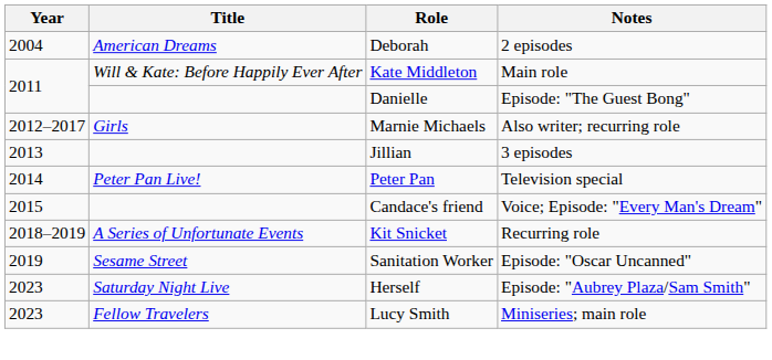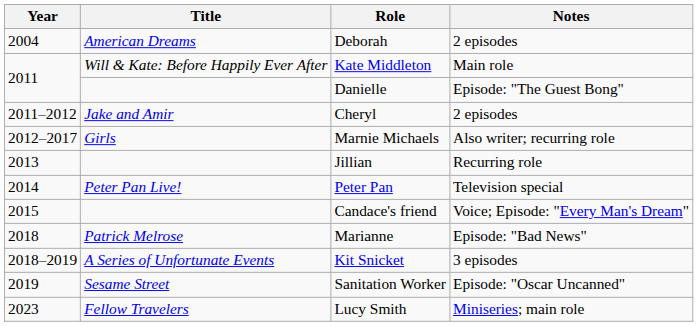 <table class="wikitable sortable">
 <tr>
 <th>Year</th>
 <th>Title</th>
 <th>Role</th>
 <th class="unsortable">Notes</th>
 </tr>
 <tr>
 <td>2004</td>
 <td><em><a href='#'>American Dreams</a></em></td>
 <td>Deborah</td>
 <td>2 episodes</td>
 </tr>
 <tr>
 <td rowspan="2">2011</td>
 <td><em>Will & Kate: Before Happily Ever After</em></td>
 <td><a href='#'>Kate Middleton</a></td>
 <td>Main role</td>
 </tr>
 <tr>
 <td><em></em></td>
 <td>Danielle</td>
 <td>Episode: "The Guest Bong"</td>
 </tr>
 <tr>
+<td>2011–2012</td>
+<td><em><a href='#'>Jake and Amir</a></em></td>
+<td>Cheryl</td>
+<td>2 episodes</td>
+</tr>
+<tr>
 <td>2012–2017</td>
 <td><em><a href='#'>Girls</a></em></td>
 <td>Marnie Michaels</td>
 <td>Also writer; recurring role</td>
 </tr>
 <tr>
 <td>2013</td>
 <td><em></em></td>
 <td>Jillian</td>
-<td>3 episodes</td>
+<td>Recurring role</td>
 </tr>
 <tr>
 <td>2014</td>
 <td><em><a href='#'>Peter Pan Live!</a></em></td>
 <td><a href='#'>Peter Pan</a></td>
 <td>Television special</td>
 </tr>
 <tr>
 <td>2015</td>
 <td><em></em></td>
 <td>Candace's friend</td>
 <td>Voice; Episode: "<a href='#'>Every Man's Dream</a>"</td>
 </tr>
 <tr>
+<td>2018</td>
+<td><em><a href='#'>Patrick Melrose</a></em></td>
+<td>Marianne</td>
+<td>Episode: "Bad News"</td>
+</tr>
+<tr>
 <td>2018–2019</td>
 <td><em><a href='#'>A Series of Unfortunate Events</a></em></td>
 <td><a href='#'>Kit Snicket</a></td>
-<td>Recurring role</td>
+<td>3 episodes</td>
 </tr>
 <tr>
 <td>2019</td>
 <td><em><a href='#'>Sesame Street</a></em></td>
 <td>Sanitation Worker</td>
 <td>Episode: "Oscar Uncanned"</td>
 </tr>
 <tr>
 <td>2023</td>
-<td><em><a href='#'>Saturday Night Live</a></em></td>
-<td>Herself</td>
-<td>Episode: "<a href='#'>Aubrey Plaza</a>/<a href='#'>Sam Smith</a>"</td>
-</tr>
-<tr>
-<td>2023</td>
 <td><em><a href='#'>Fellow Travelers</a></em></td>
 <td>Lucy Smith</td>
 <td><a href='#'>Miniseries</a>; main role</td>
 </tr>
 </table>
